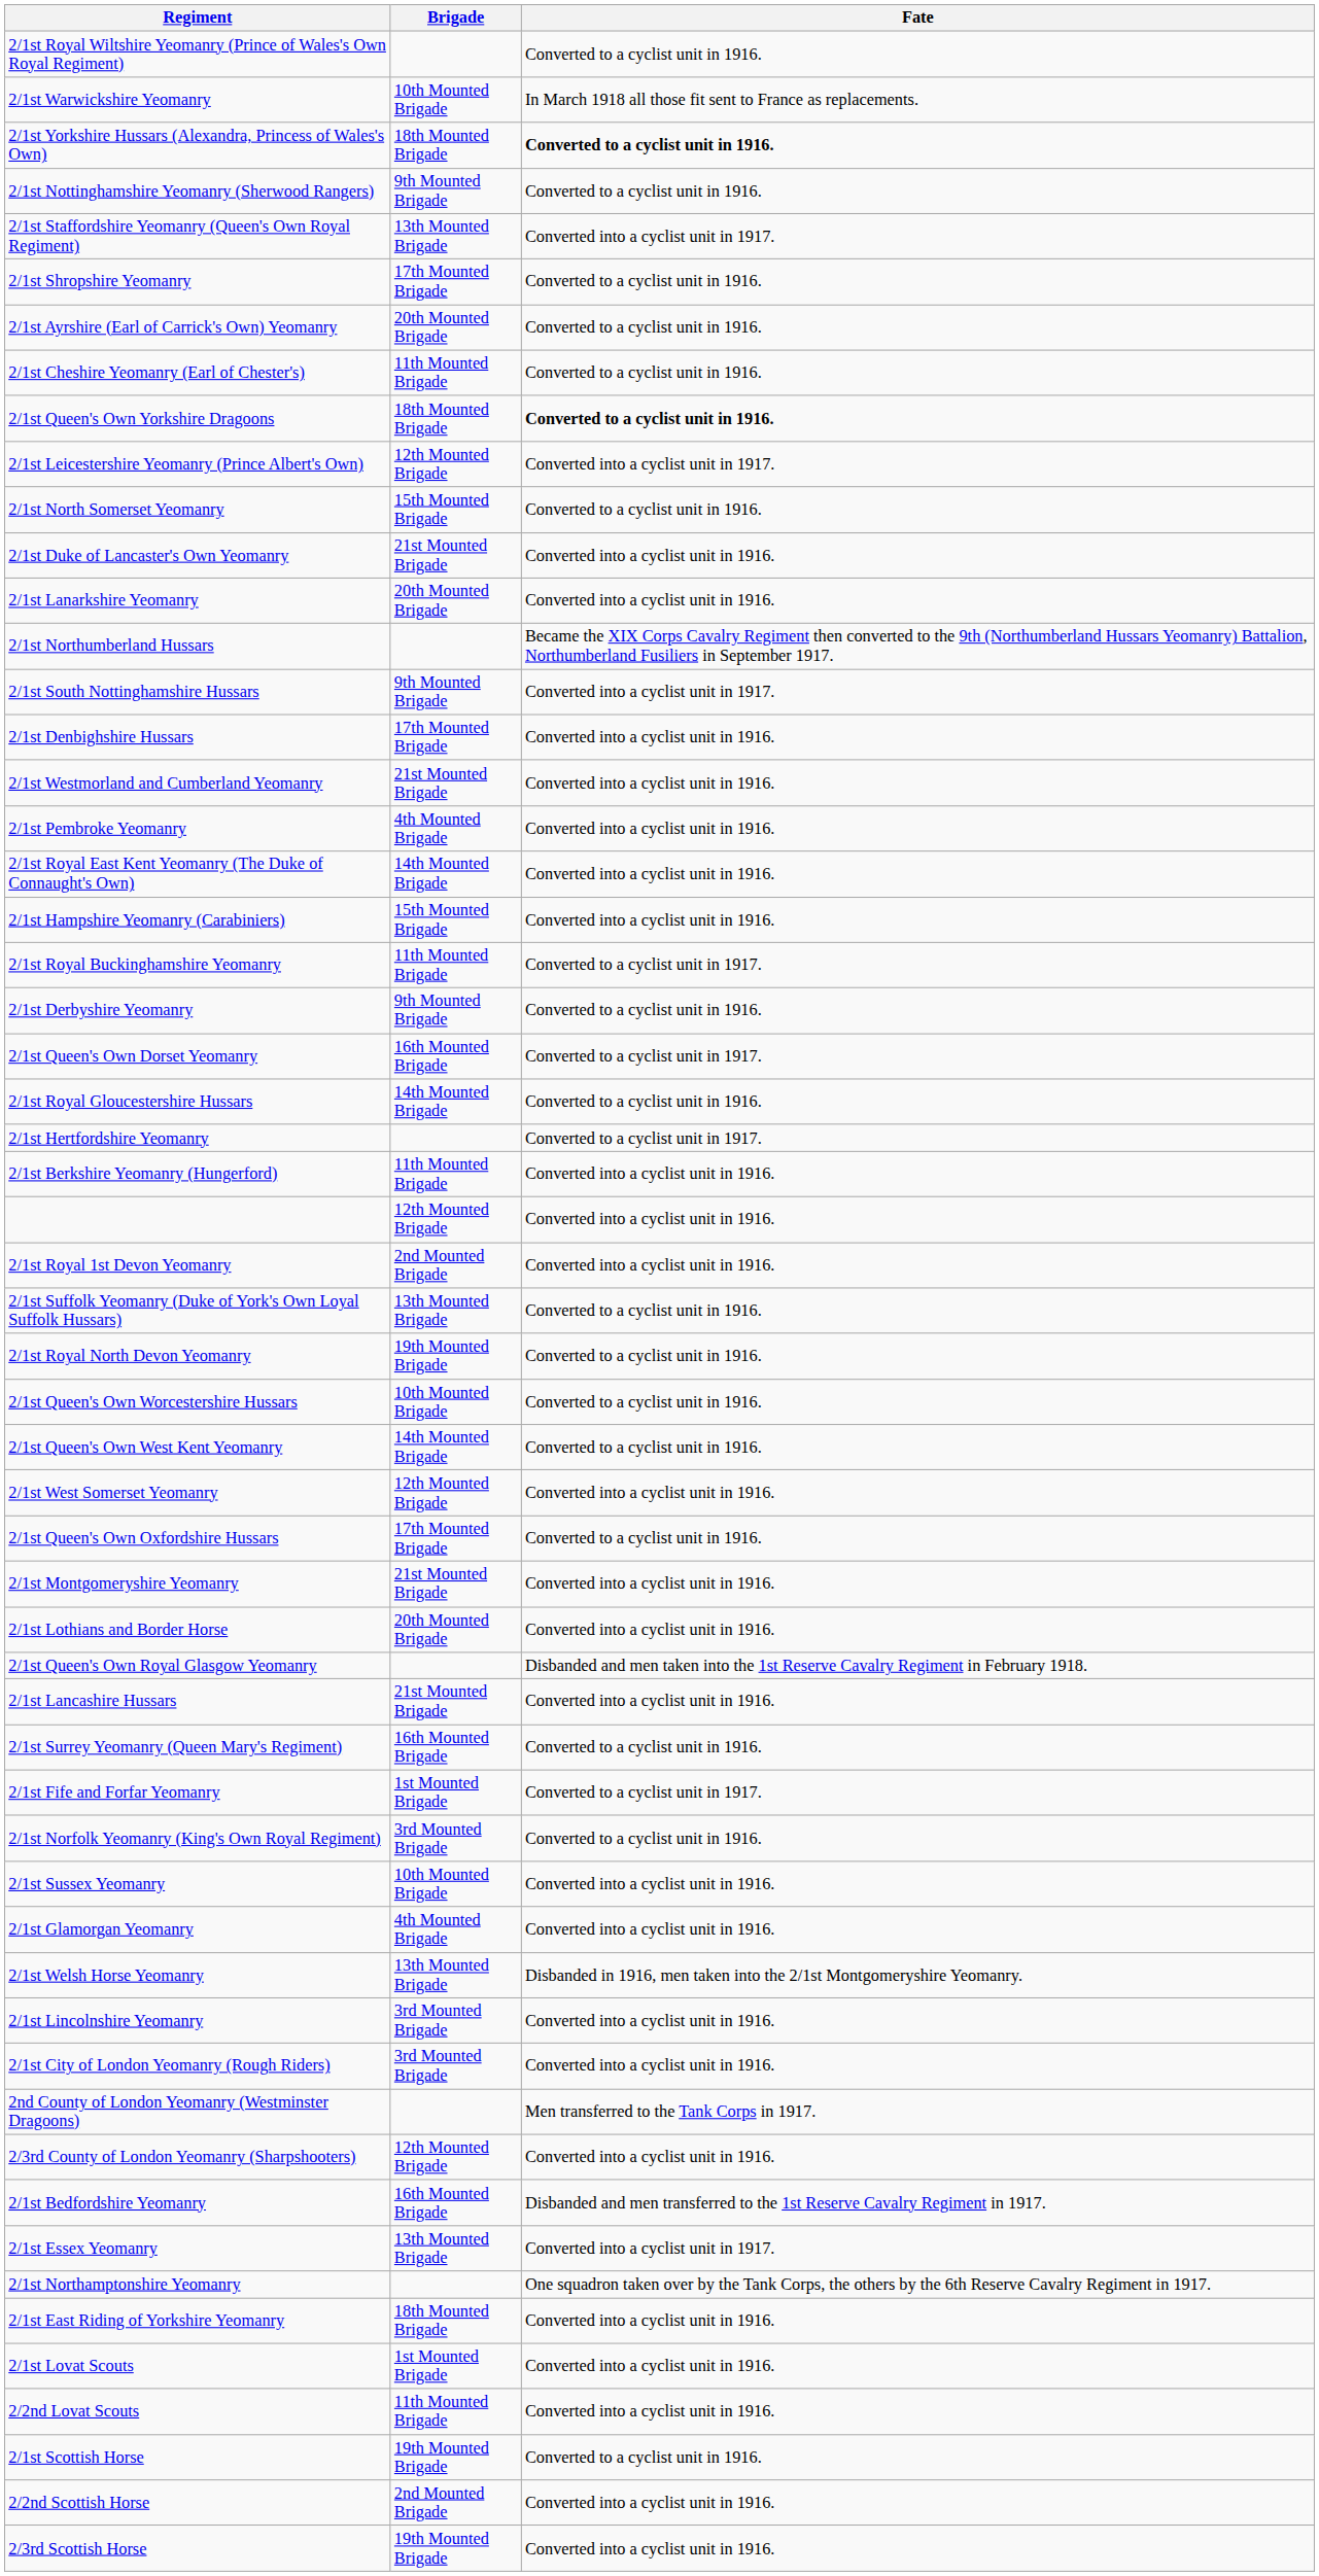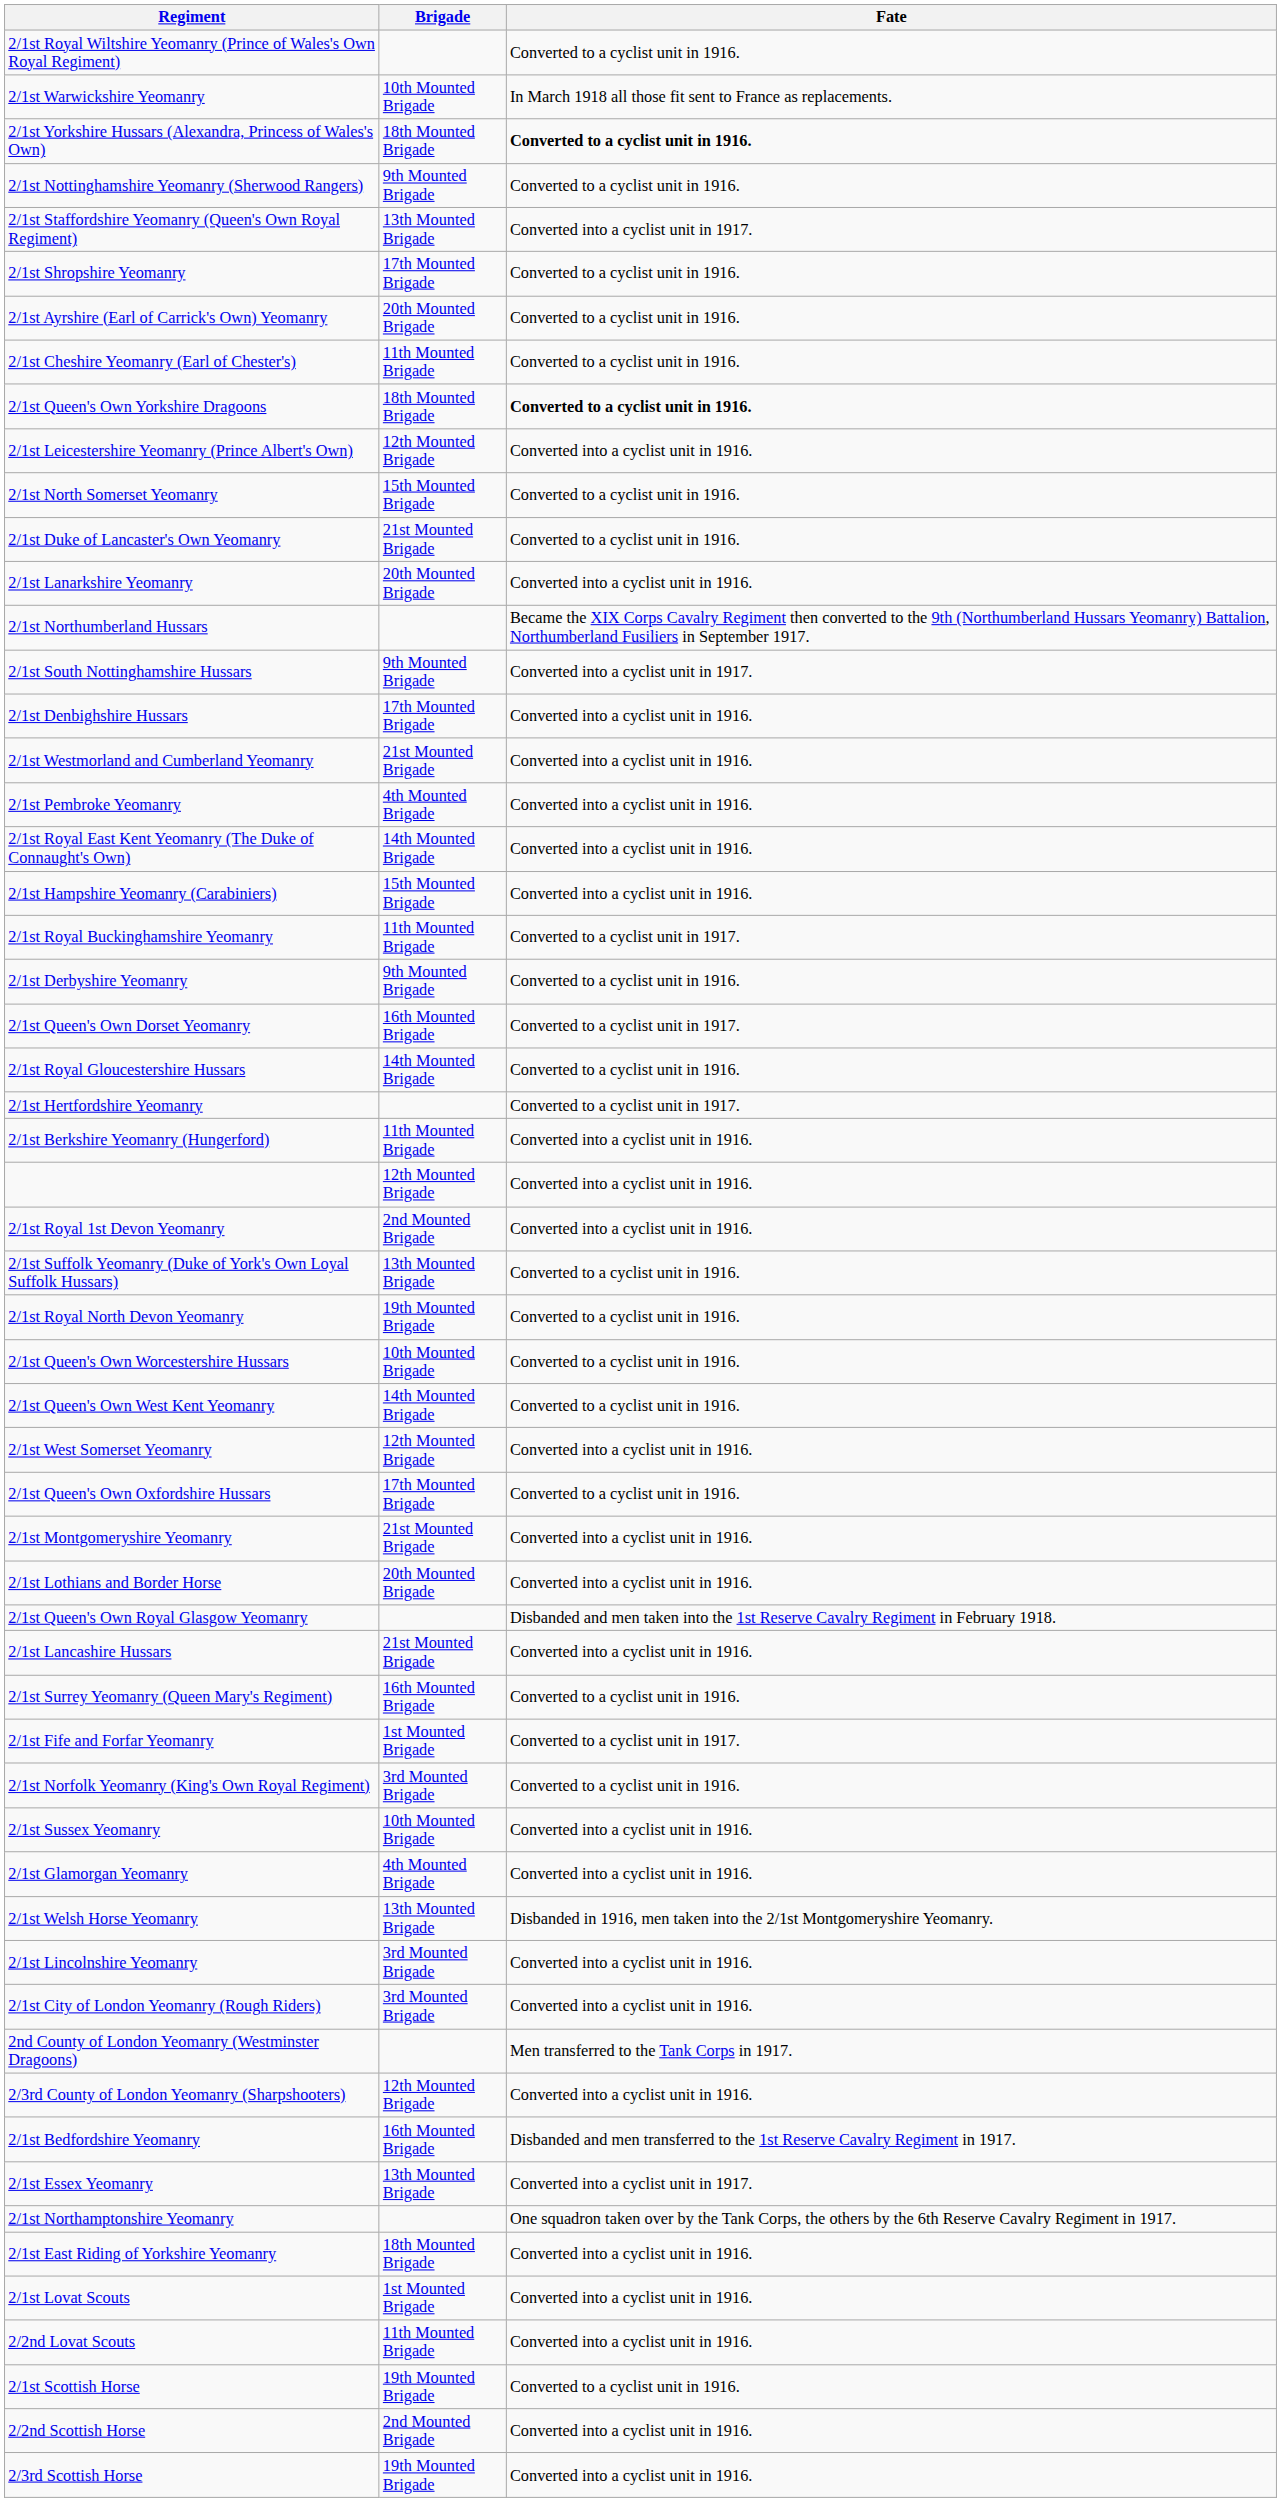 <table class="wikitable">
 <tr>
 <th><a href='#'>Regiment</a></th>
 <th><a href='#'>Brigade</a></th>
 <th>Fate</th>
 </tr>
 <tr>
 <td><a href='#'>2/1st Royal Wiltshire Yeomanry (Prince of Wales's Own Royal Regiment)</a></td>
 <td></td>
 <td>Converted to a cyclist unit in 1916.</td>
 </tr>
 <tr>
 <td><a href='#'>2/1st Warwickshire Yeomanry</a></td>
 <td><a href='#'>10th Mounted Brigade</a></td>
 <td>In March 1918 all those fit sent to France as replacements.</td>
 </tr>
 <tr>
 <td><a href='#'>2/1st Yorkshire Hussars (Alexandra, Princess of Wales's Own)</a></td>
 <td><a href='#'>18th Mounted Brigade</a></td>
 <td><strong>Converted to a cyclist unit in 1916.</strong></td>
 </tr>
 <tr>
 <td><a href='#'>2/1st Nottinghamshire Yeomanry (Sherwood Rangers)</a></td>
 <td><a href='#'>9th Mounted Brigade</a></td>
 <td>Converted to a cyclist unit in 1916.</td>
 </tr>
 <tr>
 <td><a href='#'>2/1st Staffordshire Yeomanry (Queen's Own Royal Regiment)</a></td>
 <td><a href='#'>13th Mounted Brigade</a></td>
 <td>Converted into a cyclist unit in 1917.</td>
 </tr>
 <tr>
 <td><a href='#'>2/1st Shropshire Yeomanry</a></td>
 <td><a href='#'>17th Mounted Brigade</a></td>
 <td>Converted to a cyclist unit in 1916.</td>
 </tr>
 <tr>
 <td><a href='#'>2/1st Ayrshire (Earl of Carrick's Own) Yeomanry</a></td>
 <td><a href='#'>20th Mounted Brigade</a></td>
 <td>Converted to a cyclist unit in 1916.</td>
 </tr>
 <tr>
 <td><a href='#'>2/1st Cheshire Yeomanry (Earl of Chester's)</a></td>
 <td><a href='#'>11th Mounted Brigade</a></td>
 <td>Converted to a cyclist unit in 1916.</td>
 </tr>
 <tr>
 <td><a href='#'>2/1st Queen's Own Yorkshire Dragoons</a></td>
 <td><a href='#'>18th Mounted Brigade</a></td>
 <td><strong>Converted to a cyclist unit in 1916.</strong></td>
 </tr>
 <tr>
 <td><a href='#'>2/1st Leicestershire Yeomanry (Prince Albert's Own)</a></td>
 <td><a href='#'>12th Mounted Brigade</a></td>
-<td>Converted into a cyclist unit in 1917.</td>
+<td>Converted into a cyclist unit in 1916.</td>
 </tr>
 <tr>
 <td><a href='#'>2/1st North Somerset Yeomanry</a></td>
 <td><a href='#'>15th Mounted Brigade</a></td>
 <td>Converted to a cyclist unit in 1916.</td>
 </tr>
 <tr>
 <td><a href='#'>2/1st Duke of Lancaster's Own Yeomanry</a></td>
 <td><a href='#'>21st Mounted Brigade</a></td>
-<td>Converted into a cyclist unit in 1916.</td>
+<td>Converted to a cyclist unit in 1916.</td>
 </tr>
 <tr>
 <td><a href='#'>2/1st Lanarkshire Yeomanry</a></td>
 <td><a href='#'>20th Mounted Brigade</a></td>
 <td>Converted into a cyclist unit in 1916.</td>
 </tr>
 <tr>
 <td><a href='#'>2/1st Northumberland Hussars</a></td>
 <td></td>
 <td>Became the <a href='#'>XIX Corps Cavalry Regiment</a> then converted to the <a href='#'>9th (Northumberland Hussars Yeomanry) Battalion</a>, <a href='#'>Northumberland Fusiliers</a> in September 1917.</td>
 </tr>
 <tr>
 <td><a href='#'>2/1st South Nottinghamshire Hussars</a></td>
 <td><a href='#'>9th Mounted Brigade</a></td>
 <td>Converted into a cyclist unit in 1917.</td>
 </tr>
 <tr>
 <td><a href='#'>2/1st Denbighshire Hussars</a></td>
 <td><a href='#'>17th Mounted Brigade</a></td>
 <td>Converted into a cyclist unit in 1916.</td>
 </tr>
 <tr>
 <td><a href='#'>2/1st Westmorland and Cumberland Yeomanry</a></td>
 <td><a href='#'>21st Mounted Brigade</a></td>
 <td>Converted into a cyclist unit in 1916.</td>
 </tr>
 <tr>
 <td><a href='#'>2/1st Pembroke Yeomanry</a></td>
 <td><a href='#'>4th Mounted Brigade</a></td>
 <td>Converted into a cyclist unit in 1916.</td>
 </tr>
 <tr>
 <td><a href='#'>2/1st Royal East Kent Yeomanry (The Duke of Connaught's Own)</a></td>
 <td><a href='#'>14th Mounted Brigade</a></td>
 <td>Converted into a cyclist unit in 1916.</td>
 </tr>
 <tr>
 <td><a href='#'>2/1st Hampshire Yeomanry (Carabiniers)</a></td>
 <td><a href='#'>15th Mounted Brigade</a></td>
 <td>Converted into a cyclist unit in 1916.</td>
 </tr>
 <tr>
 <td><a href='#'>2/1st Royal Buckinghamshire Yeomanry</a></td>
 <td><a href='#'>11th Mounted Brigade</a></td>
 <td>Converted to a cyclist unit in 1917.</td>
 </tr>
 <tr>
 <td><a href='#'>2/1st Derbyshire Yeomanry</a></td>
 <td><a href='#'>9th Mounted Brigade</a></td>
 <td>Converted to a cyclist unit in 1916.</td>
 </tr>
 <tr>
 <td><a href='#'>2/1st Queen's Own Dorset Yeomanry</a></td>
 <td><a href='#'>16th Mounted Brigade</a></td>
 <td>Converted to a cyclist unit in 1917.</td>
 </tr>
 <tr>
 <td><a href='#'>2/1st Royal Gloucestershire Hussars</a></td>
 <td><a href='#'>14th Mounted Brigade</a></td>
 <td>Converted to a cyclist unit in 1916.</td>
 </tr>
 <tr>
 <td><a href='#'>2/1st Hertfordshire Yeomanry</a></td>
 <td></td>
 <td>Converted to a cyclist unit in 1917.</td>
 </tr>
 <tr>
 <td><a href='#'>2/1st Berkshire Yeomanry (Hungerford)</a></td>
 <td><a href='#'>11th Mounted Brigade</a></td>
 <td>Converted into a cyclist unit in 1916.</td>
 </tr>
 <tr>
 <td></td>
 <td><a href='#'>12th Mounted Brigade</a></td>
 <td>Converted into a cyclist unit in 1916.</td>
 </tr>
 <tr>
 <td><a href='#'>2/1st Royal 1st Devon Yeomanry</a></td>
 <td><a href='#'>2nd Mounted Brigade</a></td>
 <td>Converted into a cyclist unit in 1916.</td>
 </tr>
 <tr>
 <td><a href='#'>2/1st Suffolk Yeomanry (Duke of York's Own Loyal Suffolk Hussars)</a></td>
 <td><a href='#'>13th Mounted Brigade</a></td>
 <td>Converted to a cyclist unit in 1916.</td>
 </tr>
 <tr>
 <td><a href='#'>2/1st Royal North Devon Yeomanry</a></td>
 <td><a href='#'>19th Mounted Brigade</a></td>
 <td>Converted to a cyclist unit in 1916.</td>
 </tr>
 <tr>
 <td><a href='#'>2/1st Queen's Own Worcestershire Hussars</a></td>
 <td><a href='#'>10th Mounted Brigade</a></td>
 <td>Converted to a cyclist unit in 1916.</td>
 </tr>
 <tr>
 <td><a href='#'>2/1st Queen's Own West Kent Yeomanry</a></td>
 <td><a href='#'>14th Mounted Brigade</a></td>
 <td>Converted to a cyclist unit in 1916.</td>
 </tr>
 <tr>
 <td><a href='#'>2/1st West Somerset Yeomanry</a></td>
 <td><a href='#'>12th Mounted Brigade</a></td>
 <td>Converted into a cyclist unit in 1916.</td>
 </tr>
 <tr>
 <td><a href='#'>2/1st Queen's Own Oxfordshire Hussars</a></td>
 <td><a href='#'>17th Mounted Brigade</a></td>
 <td>Converted to a cyclist unit in 1916.</td>
 </tr>
 <tr>
 <td><a href='#'>2/1st Montgomeryshire Yeomanry</a></td>
 <td><a href='#'>21st Mounted Brigade</a></td>
 <td>Converted into a cyclist unit in 1916.</td>
 </tr>
 <tr>
 <td><a href='#'>2/1st Lothians and Border Horse</a></td>
 <td><a href='#'>20th Mounted Brigade</a></td>
 <td>Converted into a cyclist unit in 1916.</td>
 </tr>
 <tr>
 <td><a href='#'>2/1st Queen's Own Royal Glasgow Yeomanry</a></td>
 <td></td>
 <td>Disbanded and men taken into the <a href='#'>1st Reserve Cavalry Regiment</a> in February 1918.</td>
 </tr>
 <tr>
 <td><a href='#'>2/1st Lancashire Hussars</a></td>
 <td><a href='#'>21st Mounted Brigade</a></td>
 <td>Converted into a cyclist unit in 1916.</td>
 </tr>
 <tr>
 <td><a href='#'>2/1st Surrey Yeomanry (Queen Mary's Regiment)</a></td>
 <td><a href='#'>16th Mounted Brigade</a></td>
 <td>Converted to a cyclist unit in 1916.</td>
 </tr>
 <tr>
 <td><a href='#'>2/1st Fife and Forfar Yeomanry</a></td>
 <td><a href='#'>1st Mounted Brigade</a></td>
 <td>Converted to a cyclist unit in 1917.</td>
 </tr>
 <tr>
 <td><a href='#'>2/1st Norfolk Yeomanry (King's Own Royal Regiment)</a></td>
 <td><a href='#'>3rd Mounted Brigade</a></td>
 <td>Converted to a cyclist unit in 1916.</td>
 </tr>
 <tr>
 <td><a href='#'>2/1st Sussex Yeomanry</a></td>
 <td><a href='#'>10th Mounted Brigade</a></td>
 <td>Converted into a cyclist unit in 1916.</td>
 </tr>
 <tr>
 <td><a href='#'>2/1st Glamorgan Yeomanry</a></td>
 <td><a href='#'>4th Mounted Brigade</a></td>
 <td>Converted into a cyclist unit in 1916.</td>
 </tr>
 <tr>
 <td><a href='#'>2/1st Welsh Horse Yeomanry</a></td>
 <td><a href='#'>13th Mounted Brigade</a></td>
 <td>Disbanded in 1916, men taken into the 2/1st Montgomeryshire Yeomanry.</td>
 </tr>
 <tr>
 <td><a href='#'>2/1st Lincolnshire Yeomanry</a></td>
 <td><a href='#'>3rd Mounted Brigade</a></td>
 <td>Converted into a cyclist unit in 1916.</td>
 </tr>
 <tr>
 <td><a href='#'>2/1st City of London Yeomanry (Rough Riders)</a></td>
 <td><a href='#'>3rd Mounted Brigade</a></td>
 <td>Converted into a cyclist unit in 1916.</td>
 </tr>
 <tr>
 <td><a href='#'>2nd County of London Yeomanry (Westminster Dragoons)</a></td>
 <td></td>
 <td>Men transferred to the <a href='#'>Tank Corps</a> in 1917.</td>
 </tr>
 <tr>
 <td><a href='#'>2/3rd County of London Yeomanry (Sharpshooters)</a></td>
 <td><a href='#'>12th Mounted Brigade</a></td>
 <td>Converted into a cyclist unit in 1916.</td>
 </tr>
 <tr>
 <td><a href='#'>2/1st Bedfordshire Yeomanry</a></td>
 <td><a href='#'>16th Mounted Brigade</a></td>
 <td>Disbanded and men transferred to the <a href='#'>1st Reserve Cavalry Regiment</a> in 1917.</td>
 </tr>
 <tr>
 <td><a href='#'>2/1st Essex Yeomanry</a></td>
 <td><a href='#'>13th Mounted Brigade</a></td>
 <td>Converted into a cyclist unit in 1917.</td>
 </tr>
 <tr>
 <td><a href='#'>2/1st Northamptonshire Yeomanry</a></td>
 <td></td>
 <td>One squadron taken over by the Tank Corps, the others by the 6th Reserve Cavalry Regiment in 1917.</td>
 </tr>
 <tr>
 <td><a href='#'>2/1st East Riding of Yorkshire Yeomanry</a></td>
 <td><a href='#'>18th Mounted Brigade</a></td>
 <td>Converted into a cyclist unit in 1916.</td>
 </tr>
 <tr>
 <td><a href='#'>2/1st Lovat Scouts</a></td>
 <td><a href='#'>1st Mounted Brigade</a></td>
 <td>Converted into a cyclist unit in 1916.</td>
 </tr>
 <tr>
 <td><a href='#'>2/2nd Lovat Scouts</a></td>
 <td><a href='#'>11th Mounted Brigade</a></td>
 <td>Converted into a cyclist unit in 1916.</td>
 </tr>
 <tr>
 <td><a href='#'>2/1st Scottish Horse</a></td>
 <td><a href='#'>19th Mounted Brigade</a></td>
 <td>Converted to a cyclist unit in 1916.</td>
 </tr>
 <tr>
 <td><a href='#'>2/2nd Scottish Horse</a></td>
 <td><a href='#'>2nd Mounted Brigade</a></td>
 <td>Converted into a cyclist unit in 1916.</td>
 </tr>
 <tr>
 <td><a href='#'>2/3rd Scottish Horse</a></td>
 <td><a href='#'>19th Mounted Brigade</a></td>
 <td>Converted into a cyclist unit in 1916.</td>
 </tr>
 </table>
